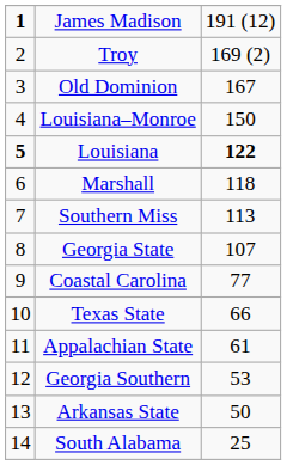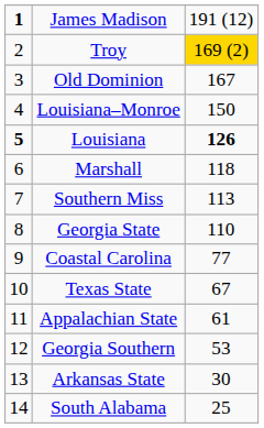 <table class="wikitable" border="1">
 <tr align=center>
 </tr>
 <tr align="center">
 <td><strong>1</strong></td>
 <td><a href='#'>James Madison</a></td>
 <td>191 (12)</td>
 </tr>
 <tr align="center">
 <td>2</td>
 <td><a href='#'>Troy</a></td>
-<td>169 (2)</td>
+<td style="background: gold;">169 (2)</td>
 </tr>
 <tr align="center">
 <td>3</td>
 <td><a href='#'>Old Dominion</a></td>
 <td>167</td>
 </tr>
 <tr align="center">
 <td>4</td>
 <td><a href='#'>Louisiana–Monroe</a></td>
 <td>150</td>
 </tr>
 <tr align="center">
 <td><strong>5</strong></td>
 <td><a href='#'>Louisiana</a></td>
-<td><strong>122</strong></td>
+<td><strong>126</strong></td>
 </tr>
 <tr align="center">
 <td>6</td>
 <td><a href='#'>Marshall</a></td>
 <td>118</td>
 </tr>
 <tr align="center">
 <td>7</td>
 <td><a href='#'>Southern Miss</a></td>
 <td>113</td>
 </tr>
 <tr align="center">
 <td>8</td>
 <td><a href='#'>Georgia State</a></td>
-<td>107</td>
+<td>110</td>
 </tr>
 <tr align="center">
 <td>9</td>
 <td><a href='#'>Coastal Carolina</a></td>
 <td>77</td>
 </tr>
 <tr align="center">
 <td>10</td>
 <td><a href='#'>Texas State</a></td>
-<td>66</td>
+<td>67</td>
 </tr>
 <tr align="center">
 <td>11</td>
 <td><a href='#'>Appalachian State</a></td>
 <td>61</td>
 </tr>
 <tr align="center">
 <td>12</td>
 <td><a href='#'>Georgia Southern</a></td>
 <td>53</td>
 </tr>
 <tr align="center">
 <td>13</td>
 <td><a href='#'>Arkansas State</a></td>
-<td>50</td>
+<td>30</td>
 </tr>
 <tr align="center">
 <td>14</td>
 <td><a href='#'>South Alabama</a></td>
 <td>25</td>
 </tr>
 </table>
